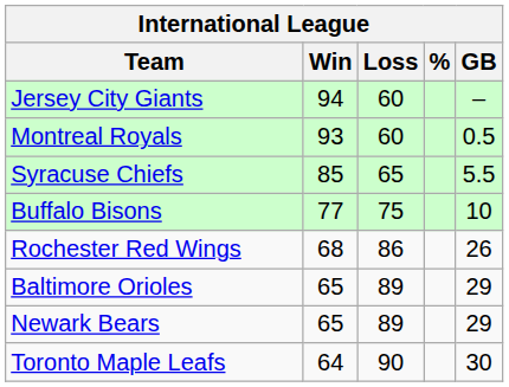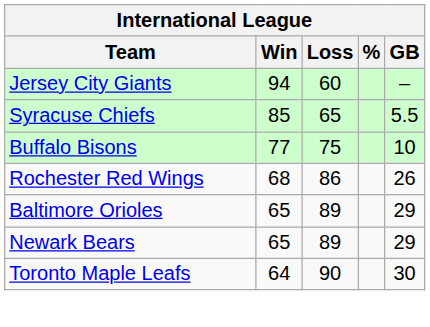 <table class="wikitable">
 <tr>
 <th colspan="5">International League</th>
 </tr>
 <tr>
 <th width="60%">Team</th>
 <th>Win</th>
 <th>Loss</th>
 <th>%</th>
 <th>GB</th>
 </tr>
 <tr align=center bgcolor=ccffcc>
 <td align=left><a href='#'>Jersey City Giants</a></td>
 <td>94</td>
 <td>60</td>
 <td></td>
 <td>–</td>
-</tr>
-<tr align=center bgcolor=ccffcc>
-<td align=left><a href='#'>Montreal Royals</a></td>
-<td>93</td>
-<td>60</td>
-<td></td>
-<td>0.5</td>
 </tr>
 <tr align=center bgcolor=ccffcc>
 <td align=left><a href='#'>Syracuse Chiefs</a></td>
 <td>85</td>
 <td>65</td>
 <td></td>
 <td>5.5</td>
 </tr>
 <tr align=center bgcolor=ccffcc>
 <td align=left><a href='#'>Buffalo Bisons</a></td>
 <td>77</td>
 <td>75</td>
 <td></td>
 <td>10</td>
 </tr>
 <tr align=center>
 <td align=left><a href='#'>Rochester Red Wings</a></td>
 <td>68</td>
 <td>86</td>
 <td></td>
 <td>26</td>
 </tr>
 <tr align=center>
 <td align=left><a href='#'>Baltimore Orioles</a></td>
 <td>65</td>
 <td>89</td>
 <td></td>
 <td>29</td>
 </tr>
 <tr align=center>
 <td align=left><a href='#'>Newark Bears</a></td>
 <td>65</td>
 <td>89</td>
 <td></td>
 <td>29</td>
 </tr>
 <tr align=center>
 <td align=left><a href='#'>Toronto Maple Leafs</a></td>
 <td>64</td>
 <td>90</td>
 <td></td>
 <td>30</td>
 </tr>
 </table>
